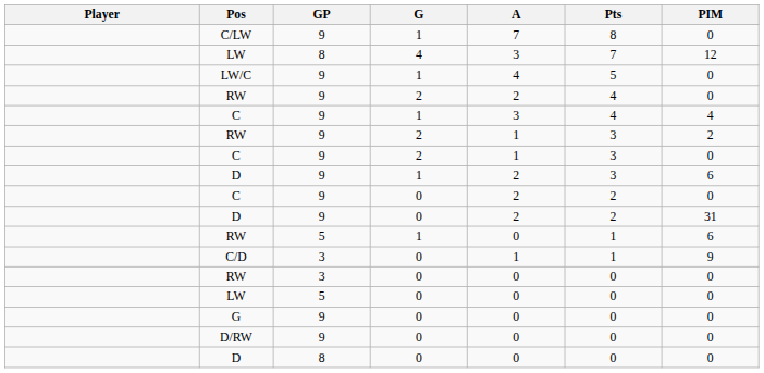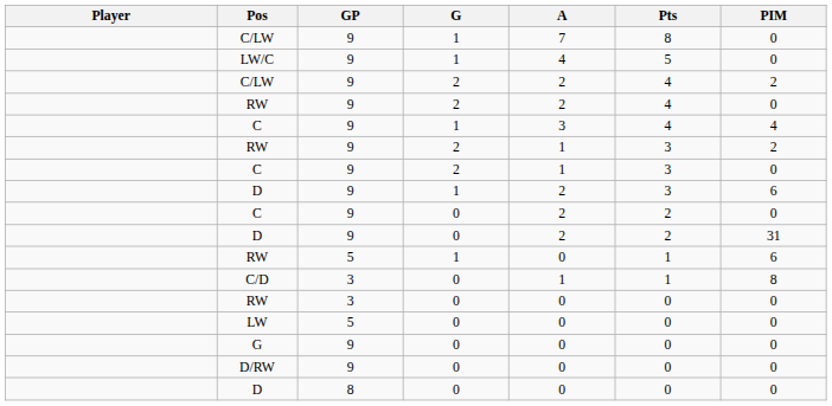 <table class="wikitable sortable" width="60%">
 <tr ALIGN="center">
 <th bgcolor="#DDDDFF" width="10%">Player</th>
 <th bgcolor="#DDDDFF" width="3%" title="Position">Pos</th>
 <th bgcolor="#DDDDFF" width="5%" title="Games played">GP</th>
 <th bgcolor="#DDDDFF" width="5%" title="Goals">G</th>
 <th bgcolor="#DDDDFF" width="5%" title="Assists">A</th>
 <th bgcolor="#DDDDFF" width="5%" title="Points">Pts</th>
 <th bgcolor="#DDDDFF" width="5%" title="Penalties in Minutes">PIM</th>
 </tr>
 <tr align="center">
 <td align="right"></td>
 <td>C/LW</td>
 <td>9</td>
 <td>1</td>
 <td>7</td>
 <td>8</td>
 <td>0</td>
 </tr>
 <tr align="center">
 <td align="right"></td>
-<td>LW</td>
-<td>8</td>
-<td>4</td>
-<td>3</td>
-<td>7</td>
-<td>12</td>
-</tr>
-<tr align="center">
-<td align="right"></td>
 <td>LW/C</td>
 <td>9</td>
 <td>1</td>
 <td>4</td>
 <td>5</td>
 <td>0</td>
+</tr>
+<tr align="center">
+<td align="right"></td>
+<td>C/LW</td>
+<td>9</td>
+<td>2</td>
+<td>2</td>
+<td>4</td>
+<td>2</td>
 </tr>
 <tr align="center">
 <td align="right"></td>
 <td>RW</td>
 <td>9</td>
 <td>2</td>
 <td>2</td>
 <td>4</td>
 <td>0</td>
 </tr>
 <tr align="center">
 <td align="right"></td>
 <td>C</td>
 <td>9</td>
 <td>1</td>
 <td>3</td>
 <td>4</td>
 <td>4</td>
 </tr>
 <tr align="center">
 <td align="right"></td>
 <td>RW</td>
 <td>9</td>
 <td>2</td>
 <td>1</td>
 <td>3</td>
 <td>2</td>
 </tr>
 <tr align="center">
 <td align="right"></td>
 <td>C</td>
 <td>9</td>
 <td>2</td>
 <td>1</td>
 <td>3</td>
 <td>0</td>
 </tr>
 <tr align="center">
 <td align="right"></td>
 <td>D</td>
 <td>9</td>
 <td>1</td>
 <td>2</td>
 <td>3</td>
 <td>6</td>
 </tr>
 <tr align="center">
 <td align="right"></td>
 <td>C</td>
 <td>9</td>
 <td>0</td>
 <td>2</td>
 <td>2</td>
 <td>0</td>
 </tr>
 <tr align="center">
 <td align="right"></td>
 <td>D</td>
 <td>9</td>
 <td>0</td>
 <td>2</td>
 <td>2</td>
 <td>31</td>
 </tr>
 <tr align="center">
 <td align="right"></td>
 <td>RW</td>
 <td>5</td>
 <td>1</td>
 <td>0</td>
 <td>1</td>
 <td>6</td>
 </tr>
 <tr align="center">
 <td align="right"></td>
 <td>C/D</td>
 <td>3</td>
 <td>0</td>
 <td>1</td>
 <td>1</td>
-<td>9</td>
+<td>8</td>
 </tr>
 <tr align="center">
 <td align="right"></td>
 <td>RW</td>
 <td>3</td>
 <td>0</td>
 <td>0</td>
 <td>0</td>
 <td>0</td>
 </tr>
 <tr align="center">
 <td align="right"></td>
 <td>LW</td>
 <td>5</td>
 <td>0</td>
 <td>0</td>
 <td>0</td>
 <td>0</td>
 </tr>
 <tr align="center">
 <td align="right"></td>
 <td>G</td>
 <td>9</td>
 <td>0</td>
 <td>0</td>
 <td>0</td>
 <td>0</td>
 </tr>
 <tr align="center">
 <td align="right"></td>
 <td>D/RW</td>
 <td>9</td>
 <td>0</td>
 <td>0</td>
 <td>0</td>
 <td>0</td>
 </tr>
 <tr align="center">
 <td align="right"></td>
 <td>D</td>
 <td>8</td>
 <td>0</td>
 <td>0</td>
 <td>0</td>
 <td>0</td>
 </tr>
 </table>
